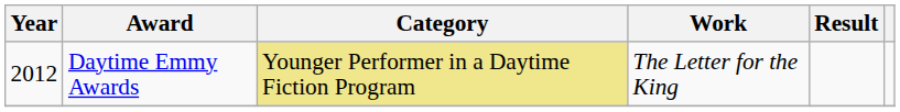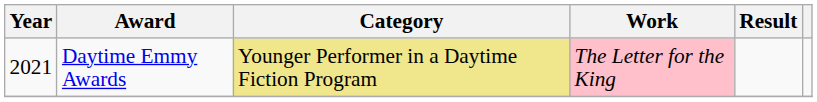 <table class="wikitable plainrowheaders">
 <tr>
 <th>Year</th>
 <th>Award</th>
 <th>Category</th>
 <th>Work</th>
 <th>Result</th>
 <th></th>
 </tr>
 <tr>
-<td>2012</td>
+<td>2021</td>
 <td><a href='#'>Daytime Emmy Awards</a></td>
 <td style="background: khaki;">Younger Performer in a Daytime Fiction Program</td>
-<td><em>The Letter for the King</em></td>
+<td style="background: pink;"><em>The Letter for the King</em></td>
 <td></td>
 <td></td>
 </tr>
 <tr>
 </tr>
 </table>
